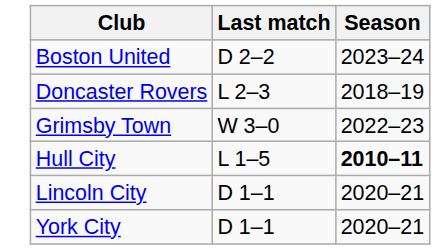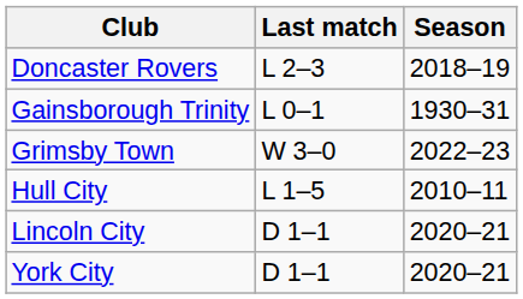 <table class="wikitable" style="float:right; font-size: 90%; text-align: left;">
 <tr>
 <th>Club</th>
 <th>Last match</th>
 <th>Season</th>
 </tr>
 <tr>
-<td><a href='#'>Boston United</a></td>
-<td>D 2–2</td>
-<td>2023–24</td>
-</tr>
-<tr>
 <td><a href='#'>Doncaster Rovers</a></td>
 <td>L 2–3</td>
 <td>2018–19</td>
+</tr>
+<tr>
+<td><a href='#'>Gainsborough Trinity</a></td>
+<td>L 0–1</td>
+<td>1930–31</td>
 </tr>
 <tr>
 <td><a href='#'>Grimsby Town</a></td>
 <td>W 3–0</td>
 <td>2022–23</td>
 </tr>
 <tr>
 <td><a href='#'>Hull City</a></td>
 <td>L 1–5</td>
-<td><strong>2010–11</strong></td>
+<td>2010–11</td>
 </tr>
 <tr>
 <td><a href='#'>Lincoln City</a></td>
 <td>D 1–1</td>
 <td>2020–21</td>
 </tr>
 <tr>
 <td><a href='#'>York City</a></td>
 <td>D 1–1</td>
 <td>2020–21</td>
 </tr>
 </table>
